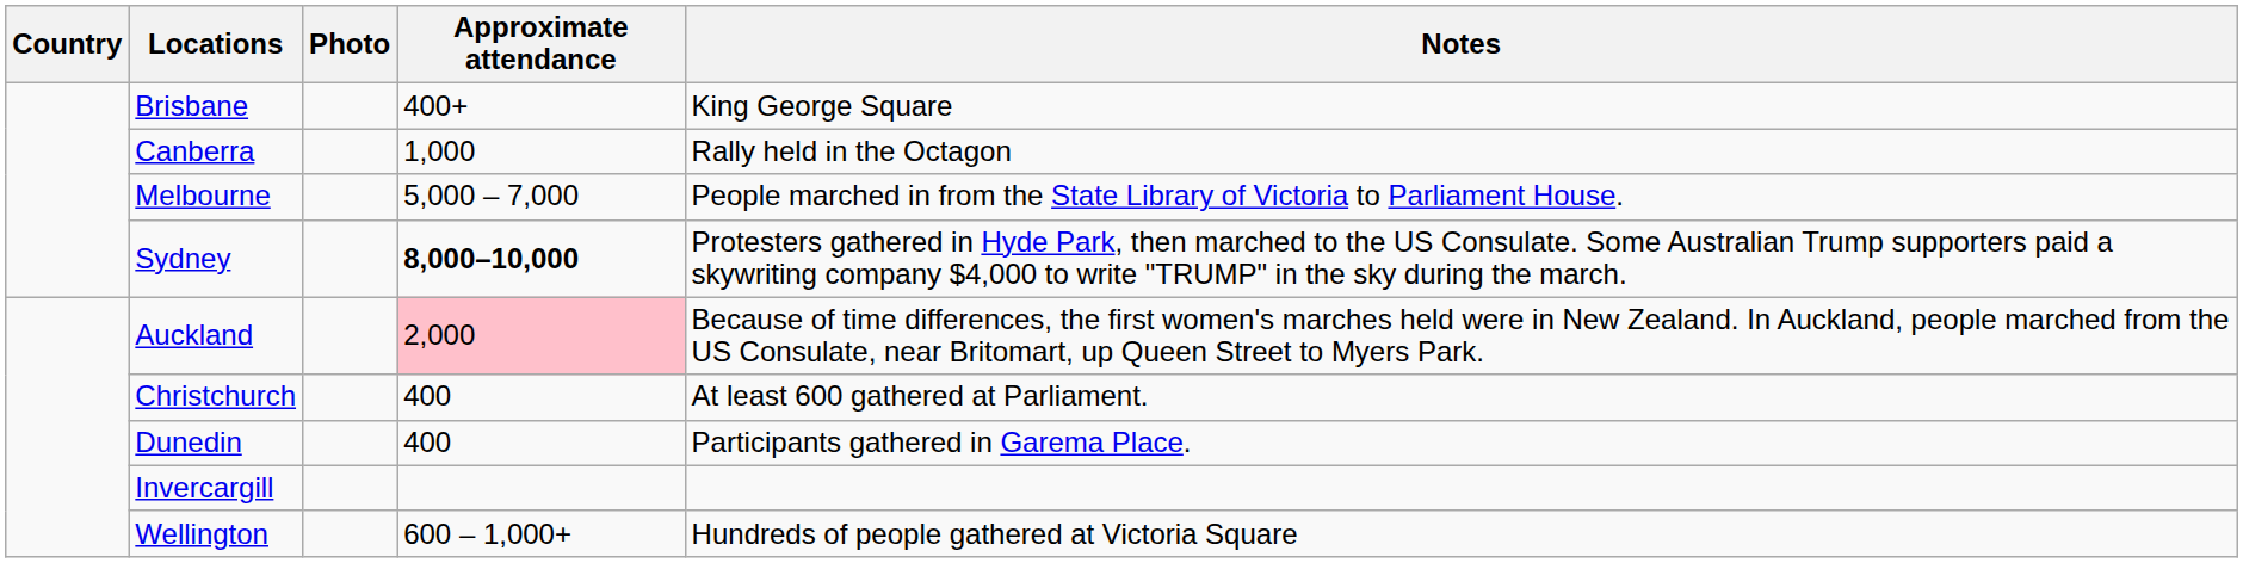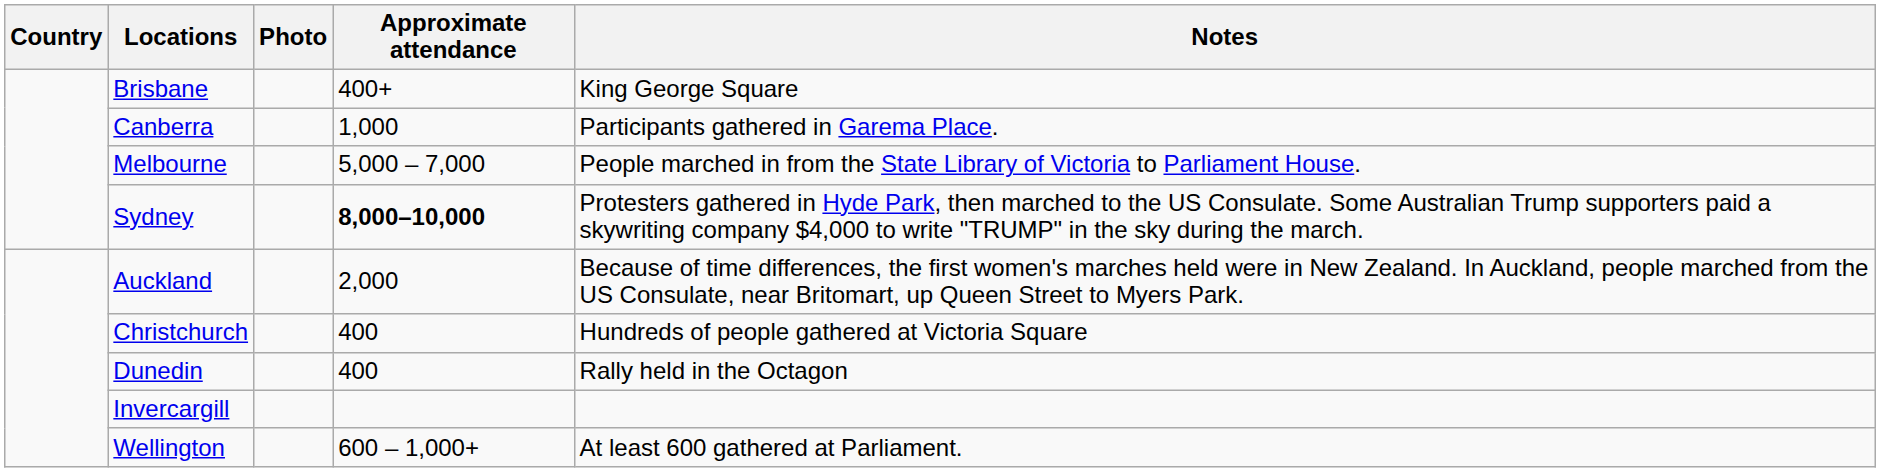 <table class="wikitable sortable">
 <tr>
 <th scope="col">Country</th>
 <th scope="col">Locations</th>
 <th scope="col" class="unsortable">Photo</th>
 <th scope="col" data-sort-type="number">Approximate attendance</th>
 <th scope="col">Notes</th>
 </tr>
 <tr>
 <td rowspan="4"></td>
 <td><a href='#'>Brisbane</a></td>
 <td></td>
 <td data-sort-value="401">400+</td>
 <td>King George Square</td>
 </tr>
 <tr>
 <td><a href='#'>Canberra</a></td>
 <td></td>
 <td>1,000</td>
-<td>Rally held in the Octagon</td>
+<td>Participants gathered in <a href='#'>Garema Place</a>.</td>
 </tr>
 <tr>
 <td><a href='#'>Melbourne</a></td>
 <td></td>
 <td data-sort-value="5,007">5,000 – 7,000</td>
 <td>People marched in from the <a href='#'>State Library of Victoria</a> to <a href='#'>Parliament House</a>.</td>
 </tr>
 <tr>
 <td><a href='#'>Sydney</a></td>
 <td></td>
 <td><strong>8,000–10,000</strong></td>
 <td>Protesters gathered in <a href='#'>Hyde Park</a>, then marched to the US Consulate. Some Australian Trump supporters paid a skywriting company $4,000 to write "TRUMP" in the sky during the march.</td>
 </tr>
 <tr>
 <td rowspan="5"></td>
 <td><a href='#'>Auckland</a></td>
 <td></td>
-<td style="background: pink;">2,000</td>
+<td>2,000</td>
 <td>Because of time differences, the first women's marches held were in New Zealand. In Auckland, people marched from the US Consulate, near Britomart, up Queen Street to Myers Park.</td>
 </tr>
 <tr>
 <td><a href='#'>Christchurch</a></td>
 <td></td>
 <td>400</td>
-<td>At least 600 gathered at Parliament.</td>
+<td>Hundreds of people gathered at Victoria Square</td>
 </tr>
 <tr>
 <td><a href='#'>Dunedin</a></td>
 <td></td>
 <td>400</td>
-<td>Participants gathered in <a href='#'>Garema Place</a>.</td>
+<td>Rally held in the Octagon</td>
 </tr>
 <tr>
 <td><a href='#'>Invercargill</a></td>
 <td></td>
 <td></td>
 <td></td>
 </tr>
 <tr>
 <td><a href='#'>Wellington</a></td>
 <td></td>
 <td data-sort-value="610">600 – 1,000+</td>
-<td>Hundreds of people gathered at Victoria Square</td>
+<td>At least 600 gathered at Parliament.</td>
 </tr>
 </table>
